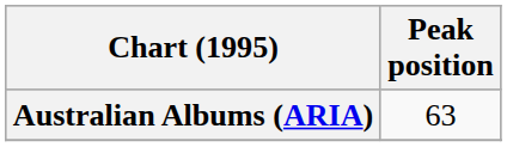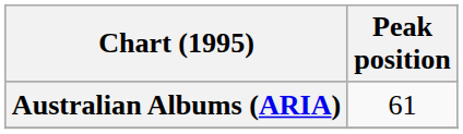 <table class="wikitable sortable plainrowheaders" style="text-align:center">
 <tr>
 <th scope="col">Chart (1995)</th>
 <th scope="col">Peak<br>position</th>
 </tr>
 <tr>
 <th scope="row">Australian Albums (<a href='#'>ARIA</a>)</th>
-<td>63</td>
+<td>61</td>
 </tr>
 <tr>
 </tr>
 <tr>
 </tr>
 <tr>
 </tr>
 <tr>
 </tr>
 <tr>
 </tr>
 <tr>
 </tr>
 </table>
